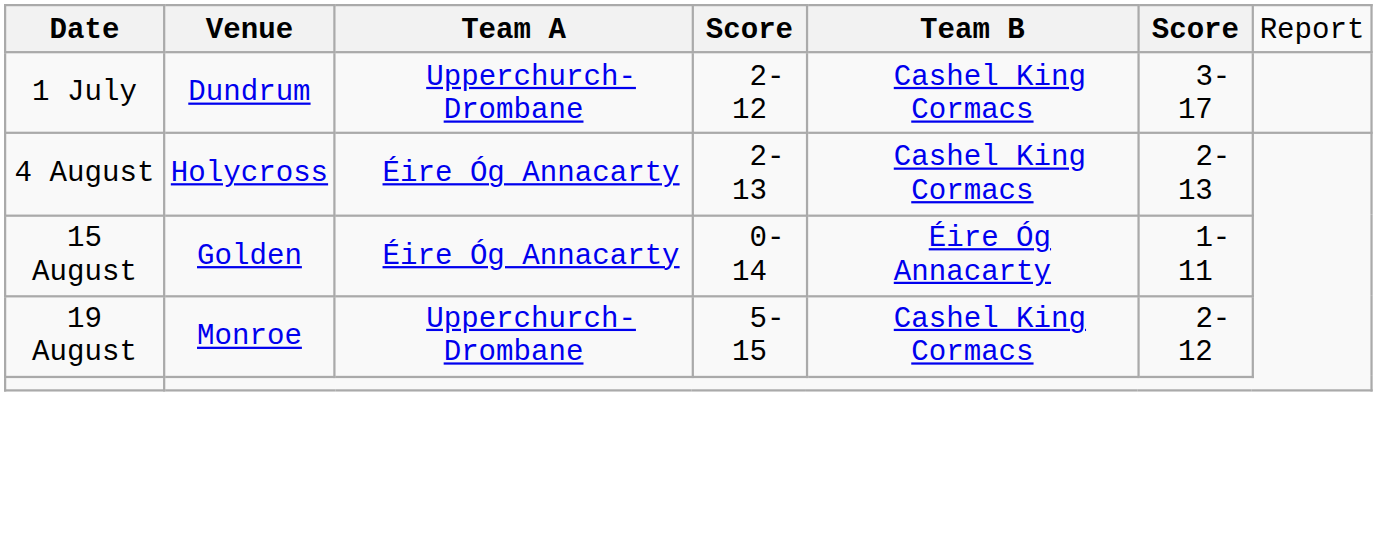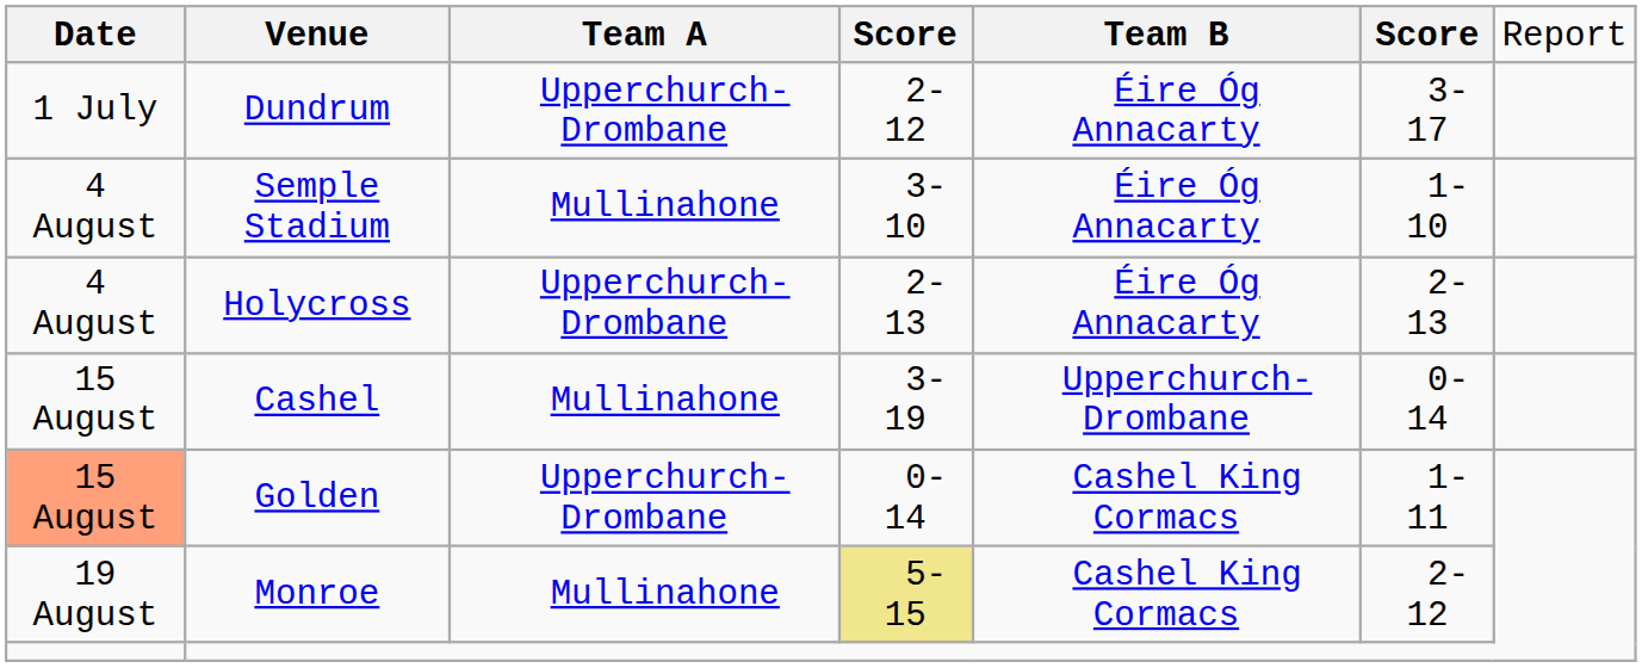 <table class="wikitable">
 <tr>
 <th>Date</th>
 <th>Venue</th>
 <th>Team A</th>
 <th>Score</th>
 <th>Team B</th>
 <th>Score</th>
 <td>Report</td>
 </tr>
 <tr align="center">
 <td>1 July</td>
 <td><a href='#'>Dundrum</a></td>
 <td>  <a href='#'>Upperchurch-Drombane</a></td>
 <td>  2-12</td>
-<td>  <a href='#'>Cashel King Cormacs</a></td>
+<td>  <a href='#'>Éire Óg Annacarty</a></td>
 <td>  3-17</td>
 <td></td>
 </tr>
 <tr align="center">
 <td>4 August</td>
+<td><a href='#'>Semple Stadium</a></td>
+<td>  <a href='#'>Mullinahone</a></td>
+<td>  3-10</td>
+<td>  <a href='#'>Éire Óg Annacarty</a></td>
+<td>  1-10</td>
+<td></td>
+</tr>
+<tr align="center">
+<td>4 August</td>
 <td><a href='#'>Holycross</a></td>
+<td>  <a href='#'>Upperchurch-Drombane</a></td>
+<td>  2-13</td>
 <td>  <a href='#'>Éire Óg Annacarty</a></td>
-<td>  2-13</td>
-<td>  <a href='#'>Cashel King Cormacs</a></td>
 <td>  2-13</td>
 </tr>
 <tr align="center">
 <td>15 August</td>
+<td><a href='#'>Cashel</a></td>
+<td>  <a href='#'>Mullinahone</a></td>
+<td>  3-19</td>
+<td>  <a href='#'>Upperchurch-Drombane</a></td>
+<td>  0-14</td>
+<td></td>
+</tr>
+<tr align="center">
+<td style="background: lightsalmon;">15 August</td>
 <td><a href='#'>Golden</a></td>
-<td>  <a href='#'>Éire Óg Annacarty</a></td>
+<td>  <a href='#'>Upperchurch-Drombane</a></td>
 <td>  0-14</td>
-<td>  <a href='#'>Éire Óg Annacarty</a></td>
+<td>  <a href='#'>Cashel King Cormacs</a></td>
 <td>  1-11</td>
 </tr>
 <tr align="center">
 <td>19 August</td>
 <td><a href='#'>Monroe</a></td>
-<td>  <a href='#'>Upperchurch-Drombane</a></td>
-<td>  5-15</td>
+<td>  <a href='#'>Mullinahone</a></td>
+<td style="background: khaki;">  5-15</td>
 <td>  <a href='#'>Cashel King Cormacs</a></td>
 <td>  2-12</td>
 </tr>
 <tr align="center">
 <td></td>
 </tr>
 </table>
